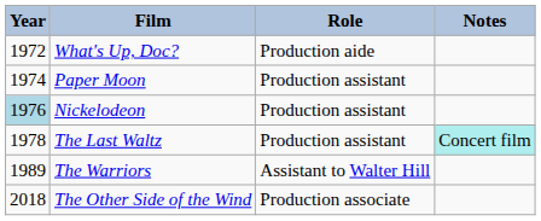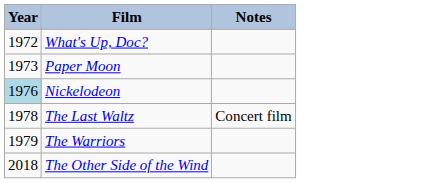 <table class="wikitable" style="font-size:95%;">
 <tr>
 <th style="background:#B0C4DE;">Year</th>
 <th style="background:#B0C4DE;">Film</th>
-<th style="background:#B0C4DE;">Role</th>
 <th style="background:#B0C4DE;">Notes</th>
 </tr>
 <tr>
 <td>1972</td>
 <td><em><a href='#'>What's Up, Doc?</a></em></td>
-<td>Production aide</td>
 <td></td>
 </tr>
 <tr>
-<td>1974</td>
+<td>1973</td>
 <td><em><a href='#'>Paper Moon</a></em></td>
-<td>Production assistant</td>
 <td></td>
 </tr>
 <tr>
 <td style="background: lightblue;">1976</td>
 <td><em><a href='#'>Nickelodeon</a></em></td>
-<td>Production assistant</td>
 <td></td>
 </tr>
 <tr>
 <td>1978</td>
 <td><em><a href='#'>The Last Waltz</a></em></td>
-<td>Production assistant</td>
-<td style="background: paleturquoise;">Concert film</td>
+<td>Concert film</td>
 </tr>
 <tr>
-<td>1989</td>
+<td>1979</td>
 <td><em><a href='#'>The Warriors</a></em></td>
-<td>Assistant to <a href='#'>Walter Hill</a></td>
 <td></td>
 </tr>
 <tr>
 <td>2018</td>
 <td><em><a href='#'>The Other Side of the Wind</a></em></td>
-<td>Production associate</td>
 <td></td>
 </tr>
 </table>
